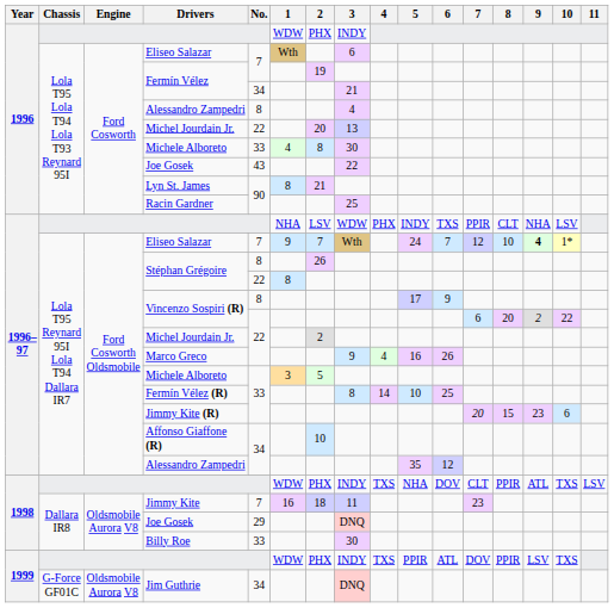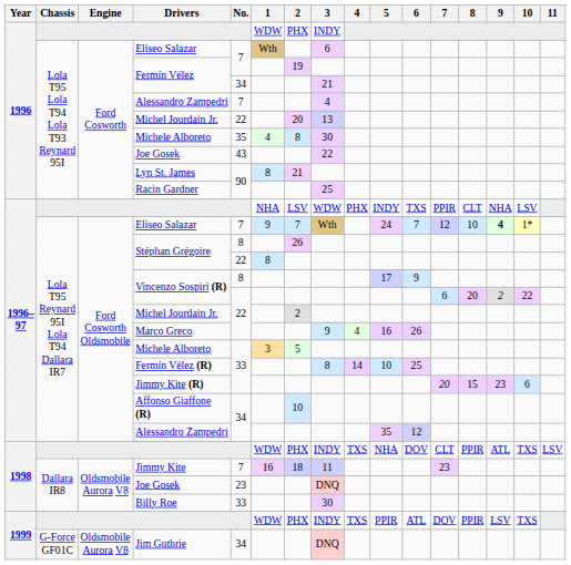 <table class="wikitable" style="text-align:center; font-size:85%">
 <tr>
 <th>Year</th>
 <th>Chassis</th>
 <th>Engine</th>
 <th>Drivers</th>
 <th>No.</th>
 <th>1</th>
 <th>2</th>
 <th>3</th>
 <th>4</th>
 <th>5</th>
 <th>6</th>
 <th>7</th>
 <th>8</th>
 <th>9</th>
 <th>10</th>
 <th>11</th>
 </tr>
 <tr>
 <th rowspan=10><a href='#'>1996</a></th>
 <td colspan=4 style="background:#EBECEE;"></td>
 <td><a href='#'>WDW</a></td>
 <td><a href='#'>PHX</a></td>
 <td><a href='#'>INDY</a></td>
 <td colspan=8 style="background:#EBECEE;"></td>
 </tr>
 <tr>
 <td rowspan=9><a href='#'>Lola</a> T95<br><a href='#'>Lola</a> T94<br><a href='#'>Lola</a> T93<br><a href='#'>Reynard</a> 95I</td>
 <td rowspan=9><a href='#'>Ford Cosworth</a></td>
 <td align=left> <a href='#'>Eliseo Salazar</a></td>
 <td rowspan=2>7</td>
 <td style="background:#DFC484;" align=center>Wth</td>
 <td></td>
 <td style="background:#EFCFFF;" align=center>6</td>
 <td></td>
 <td></td>
 <td></td>
 <td></td>
 <td></td>
 <td></td>
 <td></td>
 <td></td>
 </tr>
 <tr>
 <td align=left rowspan=2> <a href='#'>Fermín Vélez</a></td>
 <td></td>
 <td style="background:#EFCFFF;" align=center>19</td>
 <td></td>
 <td></td>
 <td></td>
 <td></td>
 <td></td>
 <td></td>
 <td></td>
 <td></td>
 <td></td>
 </tr>
 <tr>
 <td>34</td>
 <td></td>
 <td></td>
 <td style="background:#EFCFFF;" align=center>21</td>
 <td></td>
 <td></td>
 <td></td>
 <td></td>
 <td></td>
 <td></td>
 <td></td>
 <td></td>
 </tr>
 <tr>
 <td align=left nowrap> <a href='#'>Alessandro Zampedri</a></td>
-<td>8</td>
+<td>7</td>
 <td></td>
 <td></td>
 <td style="background:#EFCFFF;" align=center>4</td>
 <td></td>
 <td></td>
 <td></td>
 <td></td>
 <td></td>
 <td></td>
 <td></td>
 <td></td>
 </tr>
 <tr>
 <td align=left nowrap> <a href='#'>Michel Jourdain Jr.</a></td>
 <td>22</td>
 <td></td>
 <td style="background:#EFCFFF;" align=center>20</td>
 <td style="background:#CFCFFF;" align=center>13</td>
 <td></td>
 <td></td>
 <td></td>
 <td></td>
 <td></td>
 <td></td>
 <td></td>
 <td></td>
 </tr>
 <tr>
 <td align=left nowrap> <a href='#'>Michele Alboreto</a></td>
-<td>33</td>
+<td>35</td>
 <td style="background:#DFFFDF;" align=center>4</td>
 <td style="background:#CFEAFF;" align=center>8</td>
 <td style="background:#EFCFFF;" align=center>30</td>
 <td></td>
 <td></td>
 <td></td>
 <td></td>
 <td></td>
 <td></td>
 <td></td>
 <td></td>
 </tr>
 <tr>
 <td align=left nowrap> <a href='#'>Joe Gosek</a></td>
 <td>43</td>
 <td></td>
 <td></td>
 <td style="background:#EFCFFF;" align=center>22</td>
 <td></td>
 <td></td>
 <td></td>
 <td></td>
 <td></td>
 <td></td>
 <td></td>
 <td></td>
 </tr>
 <tr>
 <td align=left nowrap> <a href='#'>Lyn St. James</a></td>
 <td rowspan=2>90</td>
 <td style="background:#CFEAFF;" align=center>8</td>
 <td style="background:#EFCFFF;" align=center>21</td>
 <td></td>
 <td></td>
 <td></td>
 <td></td>
 <td></td>
 <td></td>
 <td></td>
 <td></td>
 <td></td>
 </tr>
 <tr>
 <td align=left nowrap> <a href='#'>Racin Gardner</a></td>
 <td></td>
 <td></td>
 <td style="background:#EFCFFF;" align=center>25</td>
 <td></td>
 <td></td>
 <td></td>
 <td></td>
 <td></td>
 <td></td>
 <td></td>
 <td></td>
 </tr>
 <tr>
 <th rowspan=13><a href='#'>1996–97</a></th>
 <td colspan=4 style="background:#EBECEE;"></td>
 <td><a href='#'>NHA</a></td>
 <td><a href='#'>LSV</a></td>
 <td><a href='#'>WDW</a></td>
 <td><a href='#'>PHX</a></td>
 <td><a href='#'>INDY</a></td>
 <td><a href='#'>TXS</a></td>
 <td><a href='#'>PPIR</a></td>
 <td><a href='#'>CLT</a></td>
 <td><a href='#'>NHA</a></td>
 <td><a href='#'>LSV</a></td>
 <td colspan=1 style="background:#EBECEE;"></td>
 </tr>
 <tr>
 <td rowspan=12><a href='#'>Lola</a> T95<br><a href='#'>Reynard</a> 95I<br><a href='#'>Lola</a> T94<br><a href='#'>Dallara</a> IR7</td>
 <td rowspan=12><a href='#'>Ford Cosworth</a><br><a href='#'>Oldsmobile</a></td>
 <td align=left> <a href='#'>Eliseo Salazar</a></td>
 <td>7</td>
 <td style="background:#CFEAFF;" align=center>9</td>
 <td style="background:#CFEAFF;" align=center>7</td>
 <td style="background:#DFC484;" align=center>Wth</td>
 <td></td>
 <td style="background:#EFCFFF;" align=center>24</td>
 <td style="background:#CFEAFF;" align=center>7</td>
 <td style="background:#CFCFFF;" align=center>12</td>
 <td style="background:#CFEAFF;" align=center>10</td>
 <td style="background:#DFFFDF;" align=center><strong>4</strong></td>
 <td style="background:#FFFFBF;" align=center>1*</td>
 <td></td>
 </tr>
 <tr>
 <td rowspan=2 align=left> <a href='#'>Stéphan Grégoire</a></td>
 <td>8</td>
 <td></td>
 <td style="background:#EFCFFF;" align=center>26</td>
 <td></td>
 <td></td>
 <td></td>
 <td></td>
 <td></td>
 <td></td>
 <td></td>
 <td></td>
 <td></td>
 </tr>
 <tr>
 <td>22</td>
 <td style="background:#CFEAFF;" align=center>8</td>
 <td></td>
 <td></td>
 <td></td>
 <td></td>
 <td></td>
 <td></td>
 <td></td>
 <td></td>
 <td></td>
 <td></td>
 </tr>
 <tr>
 <td rowspan=2 align=left> <a href='#'>Vincenzo Sospiri</a> <strong>(R)</strong></td>
 <td>8</td>
 <td></td>
 <td></td>
 <td></td>
 <td></td>
 <td style="background:#CFCFFF;" align=center>17</td>
 <td style="background:#CFEAFF;" align=center>9</td>
 <td></td>
 <td></td>
 <td></td>
 <td></td>
 <td></td>
 </tr>
 <tr>
 <td rowspan=3>22</td>
 <td></td>
 <td></td>
 <td></td>
 <td></td>
 <td></td>
 <td></td>
 <td style="background:#CFEAFF;" align=center>6</td>
 <td style="background:#EFCFFF;" align=center>20</td>
 <td style="background:#DFDFDF;" align=center><em>2</em></td>
 <td style="background:#EFCFFF;" align=center>22</td>
 <td></td>
 </tr>
 <tr>
 <td align=left> <a href='#'>Michel Jourdain Jr.</a></td>
 <td></td>
 <td style="background:#DFDFDF;" align=center>2</td>
 <td></td>
 <td></td>
 <td></td>
 <td></td>
 <td></td>
 <td></td>
 <td></td>
 <td></td>
 <td></td>
 </tr>
 <tr>
 <td align=left> <a href='#'>Marco Greco</a></td>
 <td></td>
 <td></td>
 <td style="background:#CFEAFF;" align=center>9</td>
 <td style="background:#DFFFDF;" align=center>4</td>
 <td style="background:#EFCFFF;" align=center>16</td>
 <td style="background:#EFCFFF;" align=center>26</td>
 <td></td>
 <td></td>
 <td></td>
 <td></td>
 <td></td>
 </tr>
 <tr>
 <td align=left> <a href='#'>Michele Alboreto</a></td>
 <td rowspan=3>33</td>
 <td style="background:#FFDF9F;" align=center>3</td>
 <td style="background:#DFFFDF;" align=center>5</td>
 <td></td>
 <td></td>
 <td></td>
 <td></td>
 <td></td>
 <td></td>
 <td></td>
 <td></td>
 <td></td>
 </tr>
 <tr>
 <td align=left> <a href='#'>Fermín Vélez</a> <strong>(R)</strong></td>
 <td></td>
 <td></td>
 <td style="background:#CFEAFF;" align=center>8</td>
 <td style="background:#EFCFFF;" align=center>14</td>
 <td style="background:#CFEAFF;" align=center>10</td>
 <td style="background:#EFCFFF;" align=center>25</td>
 <td></td>
 <td></td>
 <td></td>
 <td></td>
 <td></td>
 </tr>
 <tr>
 <td align=left> <a href='#'>Jimmy Kite</a> <strong>(R)</strong></td>
 <td></td>
 <td></td>
 <td></td>
 <td></td>
 <td></td>
 <td></td>
 <td style="background:#EFCFFF;" align=center><em>20</em></td>
 <td style="background:#EFCFFF;" align=center>15</td>
 <td style="background:#EFCFFF;" align=center>23</td>
 <td style="background:#CFEAFF;" align=center>6</td>
 <td></td>
 </tr>
 <tr>
 <td align=left> <a href='#'>Affonso Giaffone</a> <strong>(R)</strong></td>
 <td rowspan=2>34</td>
 <td></td>
 <td style="background:#CFEAFF;" align=center>10</td>
 <td></td>
 <td></td>
 <td></td>
 <td></td>
 <td></td>
 <td></td>
 <td></td>
 <td></td>
 <td></td>
 </tr>
 <tr>
 <td align=left> <a href='#'>Alessandro Zampedri</a></td>
 <td></td>
 <td></td>
 <td></td>
 <td></td>
 <td style="background:#EFCFFF;" align=center>35</td>
 <td style="background:#CFCFFF;" align=center>12</td>
 <td></td>
 <td></td>
 <td></td>
 <td></td>
 <td></td>
 </tr>
 <tr>
 <th rowspan=4><a href='#'>1998</a></th>
 <td colspan=4 style="background:#EBECEE;"></td>
 <td><a href='#'>WDW</a></td>
 <td><a href='#'>PHX</a></td>
 <td><a href='#'>INDY</a></td>
 <td><a href='#'>TXS</a></td>
 <td><a href='#'>NHA</a></td>
 <td><a href='#'>DOV</a></td>
 <td><a href='#'>CLT</a></td>
 <td><a href='#'>PPIR</a></td>
 <td><a href='#'>ATL</a></td>
 <td><a href='#'>TXS</a></td>
 <td><a href='#'>LSV</a></td>
 </tr>
 <tr>
 <td rowspan=3><a href='#'>Dallara</a> IR8</td>
 <td rowspan=3><a href='#'>Oldsmobile</a> <a href='#'>Aurora</a> <a href='#'>V8</a></td>
 <td align=left> <a href='#'>Jimmy Kite</a></td>
 <td>7</td>
 <td style="background:#EFCFFF;" align=center>16</td>
 <td style="background:#CFCFFF;" align=center>18</td>
 <td style="background:#CFCFFF;" align=center>11</td>
 <td></td>
 <td></td>
 <td></td>
 <td style="background:#EFCFFF;" align=center>23</td>
 <td></td>
 <td></td>
 <td></td>
 <td></td>
 </tr>
 <tr>
 <td align=left> <a href='#'>Joe Gosek</a></td>
-<td>29</td>
+<td>23</td>
 <td></td>
 <td></td>
 <td style="background:#FFCFCF;" align=center>DNQ</td>
 <td></td>
 <td></td>
 <td></td>
 <td></td>
 <td></td>
 <td></td>
 <td></td>
 <td></td>
 </tr>
 <tr>
 <td align=left> <a href='#'>Billy Roe</a></td>
 <td>33</td>
 <td></td>
 <td></td>
 <td style="background:#EFCFFF;" align=center>30</td>
 <td></td>
 <td></td>
 <td></td>
 <td></td>
 <td></td>
 <td></td>
 <td></td>
 <td></td>
 </tr>
 <tr>
 <th rowspan=2><a href='#'>1999</a></th>
 <td colspan=4 style="background:#EBECEE;"></td>
 <td><a href='#'>WDW</a></td>
 <td><a href='#'>PHX</a></td>
 <td><a href='#'>INDY</a></td>
 <td><a href='#'>TXS</a></td>
 <td><a href='#'>PPIR</a></td>
 <td><a href='#'>ATL</a></td>
 <td><a href='#'>DOV</a></td>
 <td><a href='#'>PPIR</a></td>
 <td><a href='#'>LSV</a></td>
 <td><a href='#'>TXS</a></td>
 <td colspan=1 style="background:#EBECEE;"></td>
 </tr>
 <tr>
 <td rowspan=1><a href='#'>G-Force</a> GF01C</td>
 <td rowspan=1><a href='#'>Oldsmobile</a> <a href='#'>Aurora</a> <a href='#'>V8</a></td>
 <td align=left> <a href='#'>Jim Guthrie</a></td>
 <td>34</td>
 <td></td>
 <td></td>
 <td style="background:#FFCFCF;" align=center>DNQ</td>
 <td></td>
 <td></td>
 <td></td>
 <td></td>
 <td></td>
 <td></td>
 <td></td>
 <td></td>
 </tr>
 </table>
